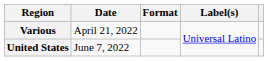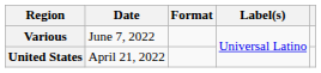 <table class="wikitable plainrowheaders">
 <tr>
 <th scope="col">Region</th>
 <th scope="col">Date</th>
 <th scope="col">Format</th>
 <th scope="col">Label(s)</th>
 <th scope="col"></th>
 </tr>
 <tr>
 <th scope="row">Various</th>
-<td>April 21, 2022</td>
+<td>June 7, 2022</td>
 <td></td>
 <td rowspan="2"><a href='#'>Universal Latino</a></td>
 <td align="center"></td>
 </tr>
 <tr>
 <th scope="row">United States</th>
-<td>June 7, 2022</td>
+<td>April 21, 2022</td>
 <td></td>
 <td align="center"></td>
 </tr>
 </table>
